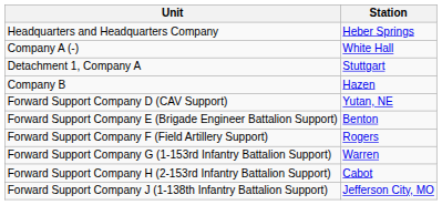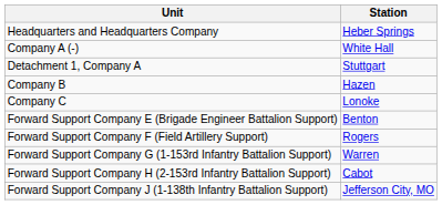 <table class="wikitable">
 <tr>
 <th>Unit</th>
 <th>Station</th>
 </tr>
 <tr>
 <td>Headquarters and Headquarters Company</td>
 <td><a href='#'>Heber Springs</a></td>
 </tr>
 <tr>
 <td>Company A (-)</td>
 <td><a href='#'>White Hall</a></td>
 </tr>
 <tr>
 <td>Detachment 1, Company A</td>
 <td><a href='#'>Stuttgart</a></td>
 </tr>
 <tr>
 <td>Company B</td>
 <td><a href='#'>Hazen</a></td>
 </tr>
 <tr>
-<td>Forward Support Company D (CAV Support)</td>
-<td><a href='#'>Yutan, NE</a></td>
+<td>Company C</td>
+<td><a href='#'>Lonoke</a></td>
 </tr>
 <tr>
 <td>Forward Support Company E (Brigade Engineer Battalion Support)</td>
 <td><a href='#'>Benton</a></td>
 </tr>
 <tr>
 <td>Forward Support Company F (Field Artillery Support)</td>
 <td><a href='#'>Rogers</a></td>
 </tr>
 <tr>
 <td>Forward Support Company G (1-153rd Infantry Battalion Support)</td>
 <td><a href='#'>Warren</a></td>
 </tr>
 <tr>
 <td>Forward Support Company H (2-153rd Infantry Battalion Support)</td>
 <td><a href='#'>Cabot</a></td>
 </tr>
 <tr>
 <td>Forward Support Company J (1-138th Infantry Battalion Support)</td>
 <td><a href='#'>Jefferson City, MO</a></td>
 </tr>
 </table>
